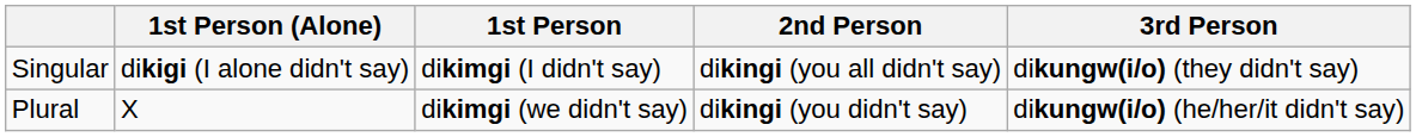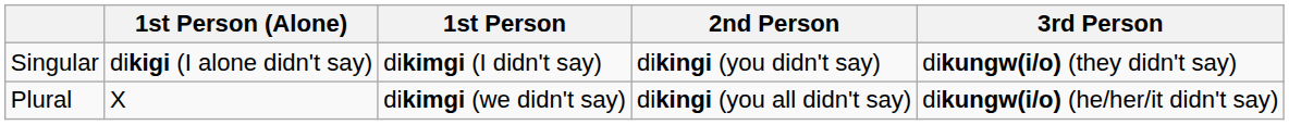 <table class="wikitable">
 <tr>
 <th></th>
 <th>1st Person (Alone)</th>
 <th>1st Person</th>
 <th>2nd Person</th>
 <th>3rd Person</th>
 </tr>
 <tr>
 <td>Singular</td>
 <td>di<strong>kigi</strong> (I alone didn't say)</td>
 <td>di<strong>kimgi</strong> (I didn't say)</td>
-<td>di<strong>kingi</strong> (you all didn't say)</td>
+<td>di<strong>kingi</strong> (you didn't say)</td>
 <td>di<strong>kungw(i/o)</strong> (they didn't say)</td>
 </tr>
 <tr>
 <td>Plural</td>
 <td>X</td>
 <td>di<strong>kimgi</strong> (we didn't say)</td>
-<td>di<strong>kingi</strong> (you didn't say)</td>
+<td>di<strong>kingi</strong> (you all didn't say)</td>
 <td>di<strong>kungw(i/o)</strong> (he/her/it didn't say)</td>
 </tr>
 </table>
